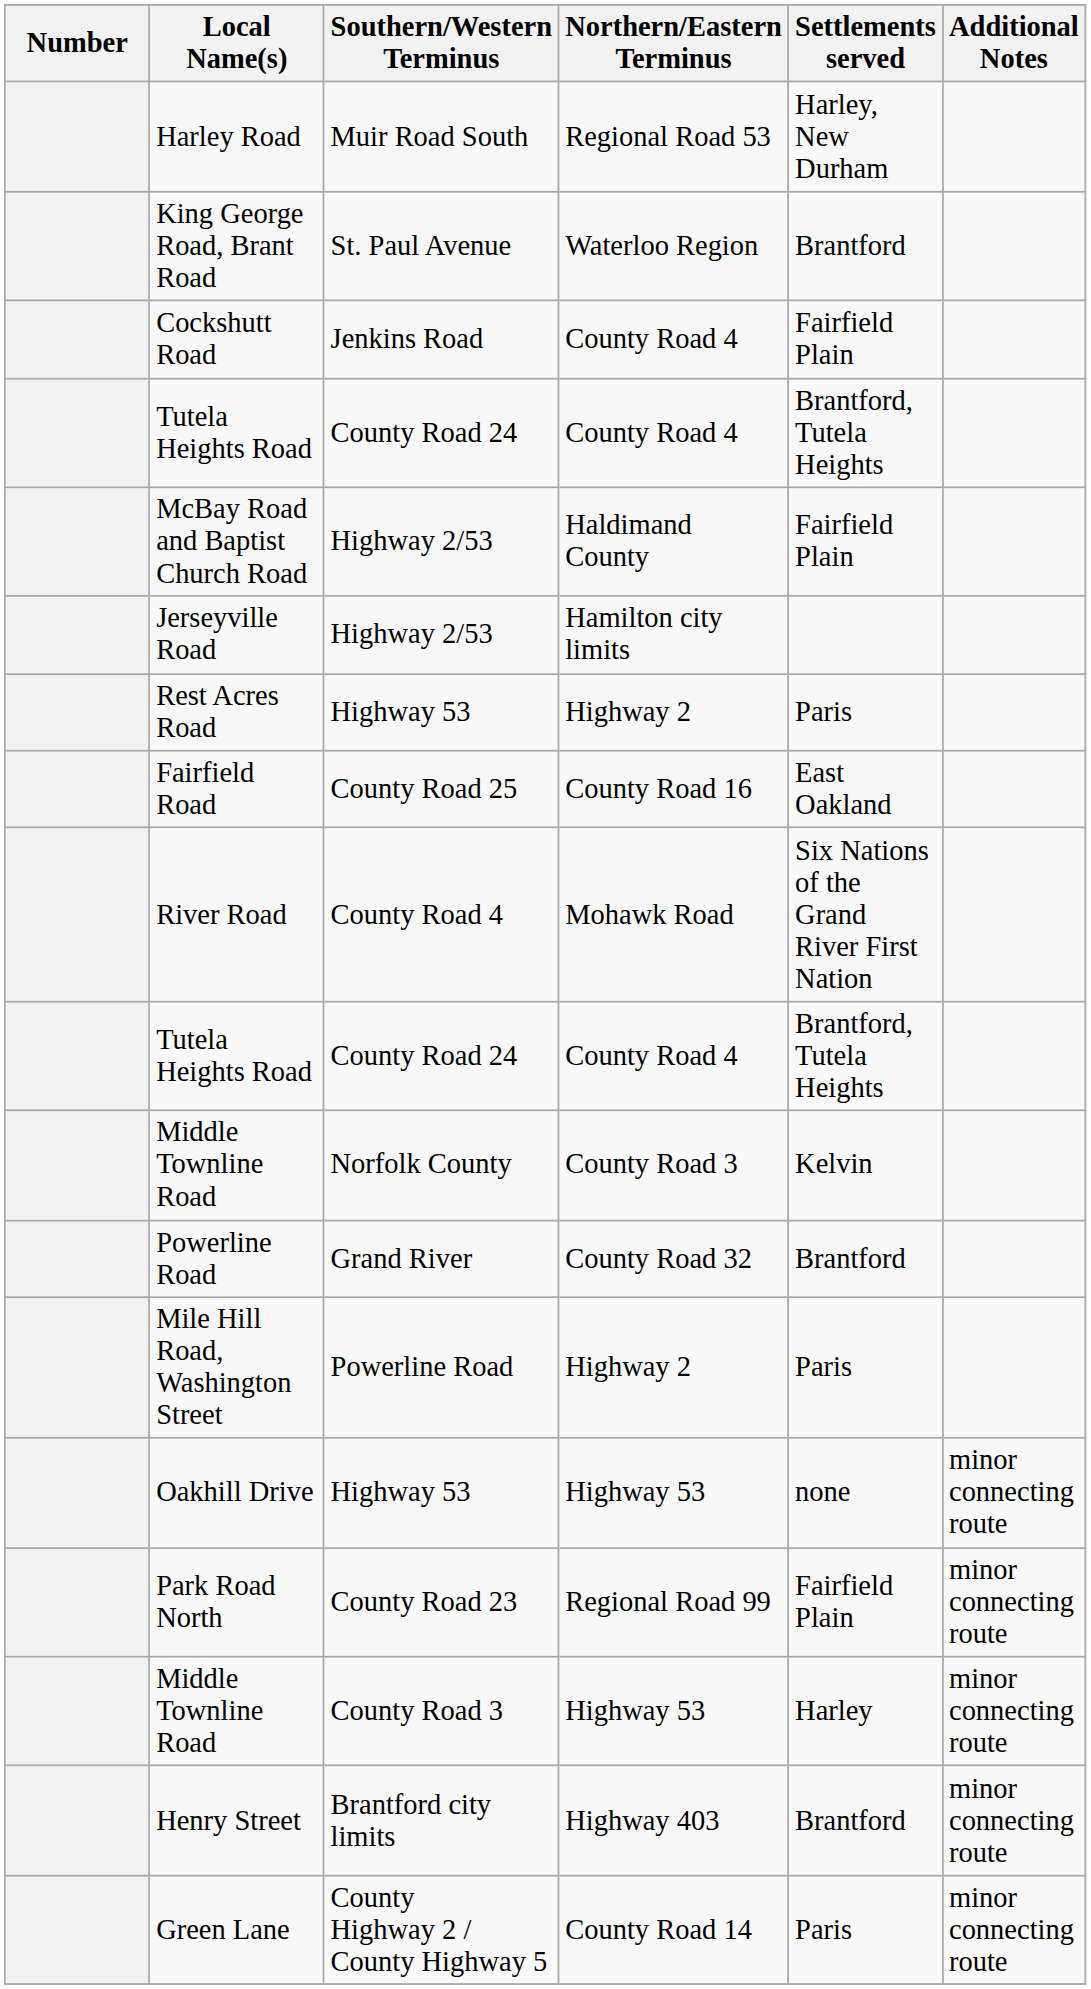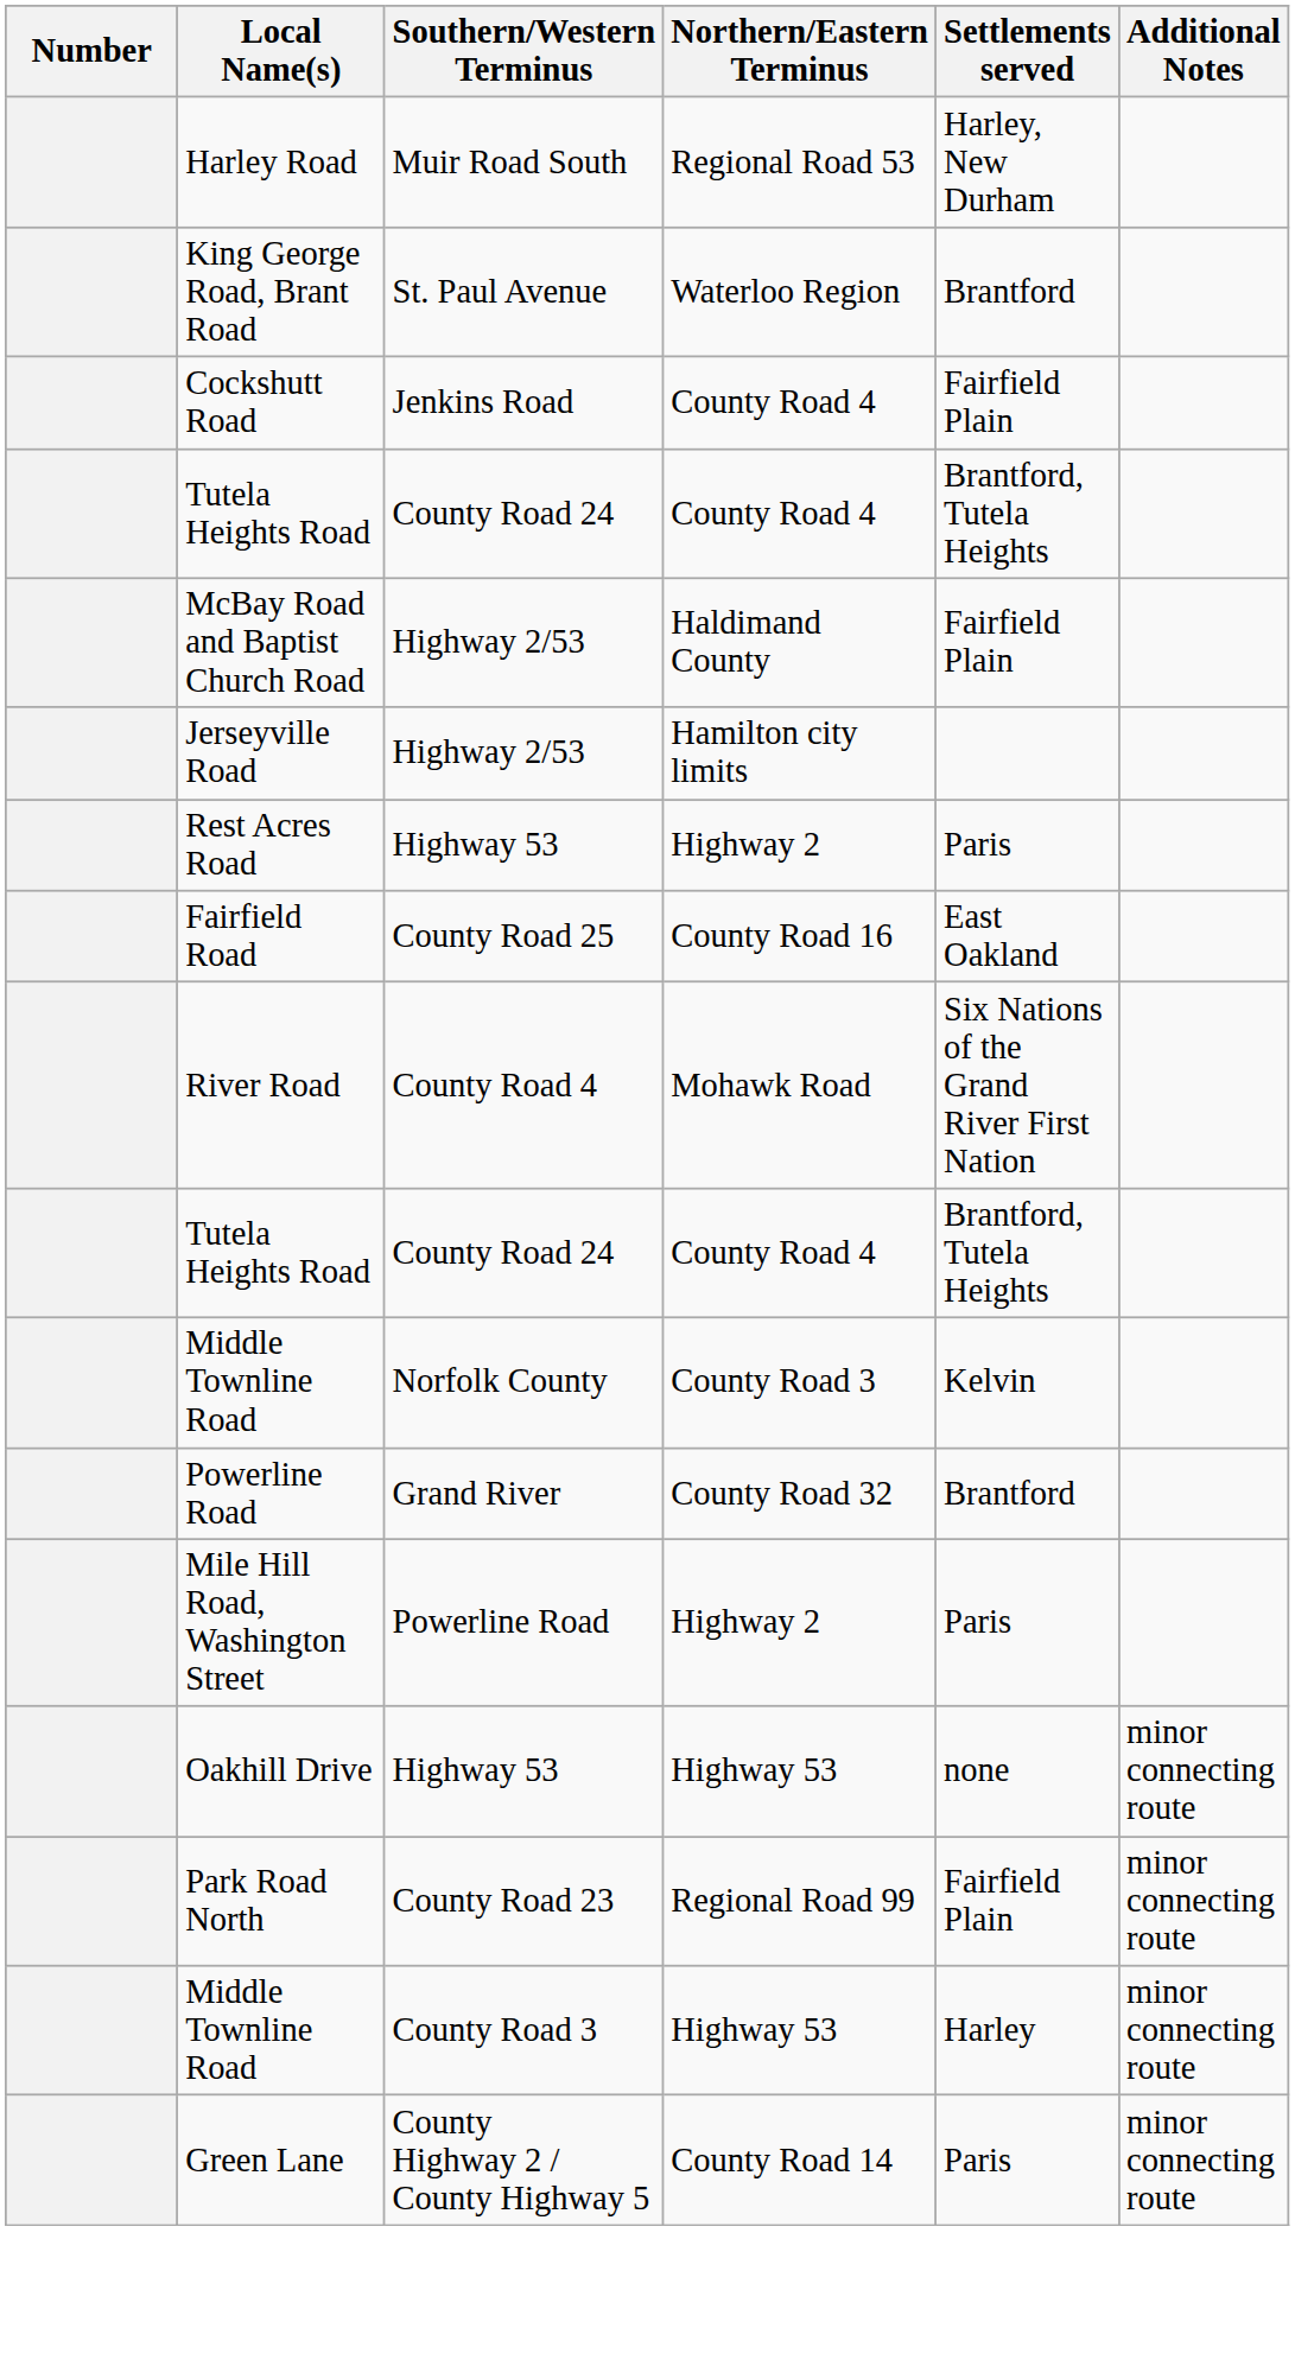 <table class="wikitable sortable">
 <tr>
 <th width="120px" scope="col">Number</th>
 <th width="130px" scope="col">Local Name(s)</th>
 <th scope="col">Southern/Western Terminus</th>
 <th scope="col">Northern/Eastern Terminus</th>
 <th class="unsortable" scope="col">Settlements served</th>
 <th class="unsortable" scope="col">Additional Notes</th>
 </tr>
 <tr>
 <th></th>
 <td>Harley Road</td>
 <td>Muir Road South</td>
 <td>Regional Road 53</td>
 <td>Harley, New Durham</td>
 <td></td>
 </tr>
 <tr>
 <th></th>
 <td>King George Road, Brant Road</td>
 <td>St. Paul Avenue</td>
 <td>Waterloo Region</td>
 <td>Brantford</td>
 <td></td>
 </tr>
 <tr>
 <th></th>
 <td>Cockshutt Road</td>
 <td>Jenkins Road</td>
 <td>County Road 4</td>
 <td>Fairfield Plain</td>
 <td></td>
 </tr>
 <tr>
 <th></th>
 <td>Tutela Heights Road</td>
 <td>County Road 24</td>
 <td>County Road 4</td>
 <td>Brantford, Tutela Heights</td>
 <td></td>
 </tr>
 <tr>
 <th></th>
 <td>McBay Road and Baptist Church Road</td>
 <td>Highway 2/53</td>
 <td>Haldimand County</td>
 <td>Fairfield Plain</td>
 <td></td>
 </tr>
 <tr>
 <th></th>
 <td>Jerseyville Road</td>
 <td>Highway 2/53</td>
 <td>Hamilton city limits</td>
 <td></td>
 <td></td>
 </tr>
 <tr>
 <th></th>
 <td>Rest Acres Road</td>
 <td>Highway 53</td>
 <td>Highway 2</td>
 <td>Paris</td>
 <td></td>
 </tr>
 <tr>
 <th></th>
 <td>Fairfield Road</td>
 <td>County Road 25</td>
 <td>County Road 16</td>
 <td>East Oakland</td>
 <td></td>
 </tr>
 <tr>
 <th></th>
 <td>River Road</td>
 <td>County Road 4</td>
 <td>Mohawk Road</td>
 <td>Six Nations of the Grand River First Nation</td>
 <td></td>
 </tr>
 <tr>
 <th></th>
 <td>Tutela Heights Road</td>
 <td>County Road 24</td>
 <td>County Road 4</td>
 <td>Brantford, Tutela Heights</td>
 <td></td>
 </tr>
 <tr>
 <th></th>
 <td>Middle Townline Road</td>
 <td>Norfolk County</td>
 <td>County Road 3</td>
 <td>Kelvin</td>
 <td></td>
 </tr>
 <tr>
 <th></th>
 <td>Powerline Road</td>
 <td>Grand River</td>
 <td>County Road 32</td>
 <td>Brantford</td>
 <td></td>
 </tr>
 <tr>
 <th></th>
 <td>Mile Hill Road, Washington Street</td>
 <td>Powerline Road</td>
 <td>Highway 2</td>
 <td>Paris</td>
 <td></td>
 </tr>
 <tr>
 <th></th>
 <td>Oakhill Drive</td>
 <td>Highway 53</td>
 <td>Highway 53</td>
 <td>none</td>
 <td>minor connecting route</td>
 </tr>
 <tr>
 <th></th>
 <td>Park Road North</td>
 <td>County Road 23</td>
 <td>Regional Road 99</td>
 <td>Fairfield Plain</td>
 <td>minor connecting route</td>
 </tr>
 <tr>
 <th></th>
 <td>Middle Townline Road</td>
 <td>County Road 3</td>
 <td>Highway 53</td>
 <td>Harley</td>
 <td>minor connecting route</td>
 </tr>
 <tr>
 <th></th>
-<td>Henry Street</td>
-<td>Brantford city limits</td>
-<td>Highway 403</td>
-<td>Brantford</td>
-<td>minor connecting route</td>
-</tr>
-<tr>
-<th></th>
 <td>Green Lane</td>
 <td>County Highway 2 / County Highway 5</td>
 <td>County Road 14</td>
 <td>Paris</td>
 <td>minor connecting route</td>
 </tr>
 <tr>
 </tr>
 </table>
